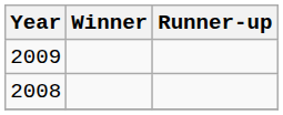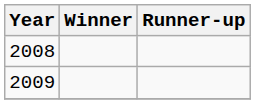 <table class="wikitable">
 <tr>
 <th>Year</th>
 <th>Winner</th>
 <th>Runner-up</th>
 </tr>
 <tr>
-<td>2009</td>
+<td>2008</td>
 <td></td>
 <td></td>
 </tr>
 <tr>
-<td>2008</td>
+<td>2009</td>
 <td></td>
 <td></td>
 </tr>
 <tr>
 </tr>
 </table>
